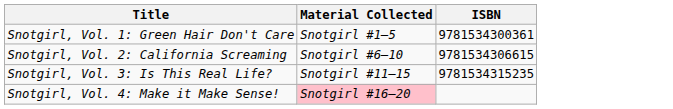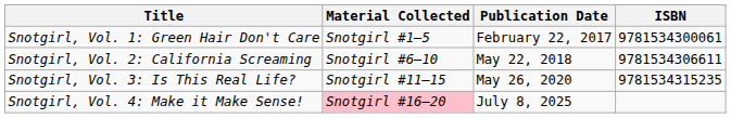 <table class="wikitable">
 <tr>
 <th>Title</th>
 <th>Material Collected</th>
+<th>Publication Date</th>
 <th>ISBN</th>
 </tr>
 <tr>
 <td><em>Snotgirl, Vol. 1: Green Hair Don't Care</em></td>
 <td><em>Snotgirl #1–5</em></td>
-<td>9781534300361</td>
+<td>February 22, 2017</td>
+<td>9781534300061</td>
 </tr>
 <tr>
 <td><em>Snotgirl, Vol. 2: California Screaming</em></td>
 <td><em>Snotgirl #6–10</em></td>
-<td>9781534306615</td>
+<td>May 22, 2018</td>
+<td>9781534306611</td>
 </tr>
 <tr>
 <td><em>Snotgirl, Vol. 3: Is This Real Life?</em></td>
 <td><em>Snotgirl #11–15</em></td>
+<td>May 26, 2020</td>
 <td>9781534315235</td>
 </tr>
 <tr>
 <td><em>Snotgirl, Vol. 4: Make it Make Sense!</em></td>
 <td style="background: pink;"><em>Snotgirl #16–20</em></td>
+<td>July 8, 2025</td>
 <td></td>
 </tr>
 </table>
